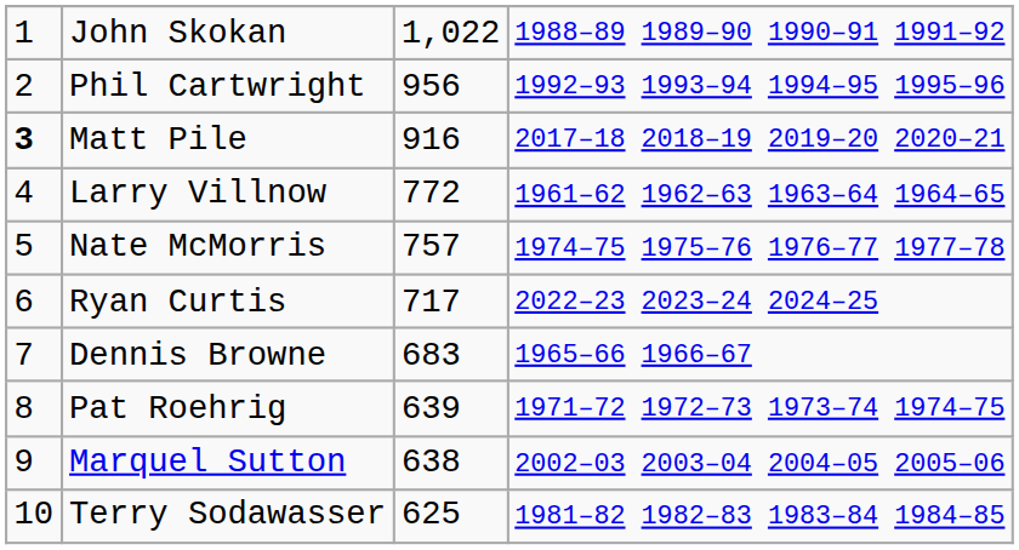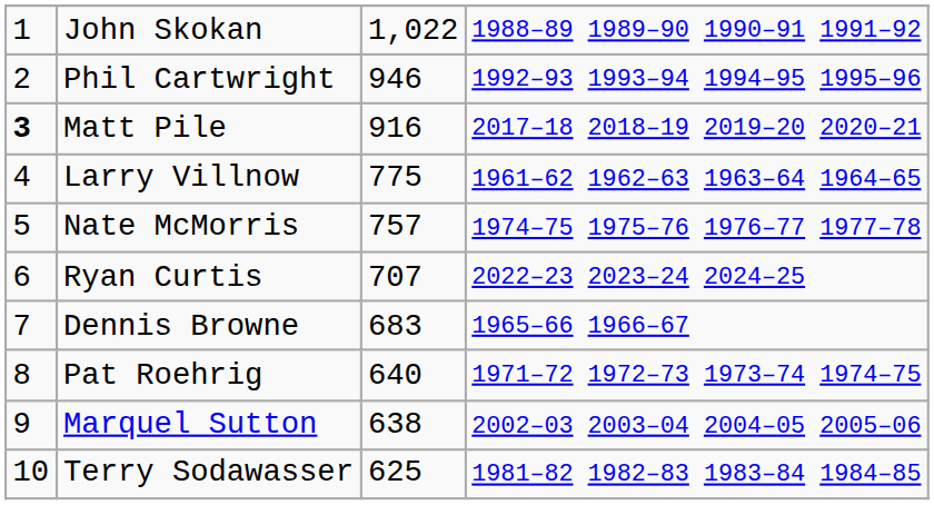 <table class="wikitable">
 <tr>
 </tr>
 <tr>
 <td>1</td>
 <td>John Skokan</td>
 <td>1,022</td>
 <td style="font-size:80%;"><a href='#'>1988–89</a> <a href='#'>1989–90</a> <a href='#'>1990–91</a> <a href='#'>1991–92</a></td>
 </tr>
 <tr>
 <td>2</td>
 <td>Phil Cartwright</td>
-<td>956</td>
+<td>946</td>
 <td style="font-size:80%;"><a href='#'>1992–93</a> <a href='#'>1993–94</a> <a href='#'>1994–95</a> <a href='#'>1995–96</a></td>
 </tr>
 <tr>
 <td><strong>3</strong></td>
 <td>Matt Pile</td>
 <td>916</td>
 <td style="font-size:80%;"><a href='#'>2017–18</a> <a href='#'>2018–19</a> <a href='#'>2019–20</a> <a href='#'>2020–21</a></td>
 </tr>
 <tr>
 <td>4</td>
 <td>Larry Villnow</td>
-<td>772</td>
+<td>775</td>
 <td style="font-size:80%;"><a href='#'>1961–62</a> <a href='#'>1962–63</a> <a href='#'>1963–64</a> <a href='#'>1964–65</a></td>
 </tr>
 <tr>
 <td>5</td>
 <td>Nate McMorris</td>
 <td>757</td>
 <td style="font-size:80%;"><a href='#'>1974–75</a> <a href='#'>1975–76</a> <a href='#'>1976–77</a> <a href='#'>1977–78</a></td>
 </tr>
 <tr>
 <td>6</td>
 <td>Ryan Curtis</td>
-<td>717</td>
+<td>707</td>
 <td style="font-size:80%;"><a href='#'>2022–23</a> <a href='#'>2023–24</a> <a href='#'>2024–25</a></td>
 </tr>
 <tr>
 <td>7</td>
 <td>Dennis Browne</td>
 <td>683</td>
 <td style="font-size:80%;"><a href='#'>1965–66</a> <a href='#'>1966–67</a></td>
 </tr>
 <tr>
 <td>8</td>
 <td>Pat Roehrig</td>
-<td>639</td>
+<td>640</td>
 <td style="font-size:80%;"><a href='#'>1971–72</a> <a href='#'>1972–73</a> <a href='#'>1973–74</a> <a href='#'>1974–75</a></td>
 </tr>
 <tr>
 <td>9</td>
 <td><a href='#'>Marquel Sutton</a></td>
 <td>638</td>
 <td style="font-size:80%;"><a href='#'>2002–03</a> <a href='#'>2003–04</a> <a href='#'>2004–05</a> <a href='#'>2005–06</a></td>
 </tr>
 <tr>
 <td>10</td>
 <td>Terry Sodawasser</td>
 <td>625</td>
 <td style="font-size:80%;"><a href='#'>1981–82</a> <a href='#'>1982–83</a> <a href='#'>1983–84</a> <a href='#'>1984–85</a></td>
 </tr>
 </table>
